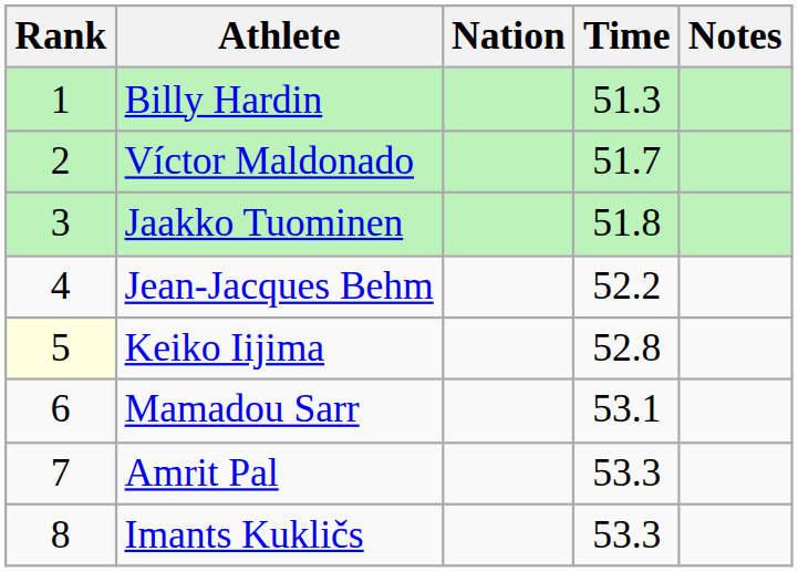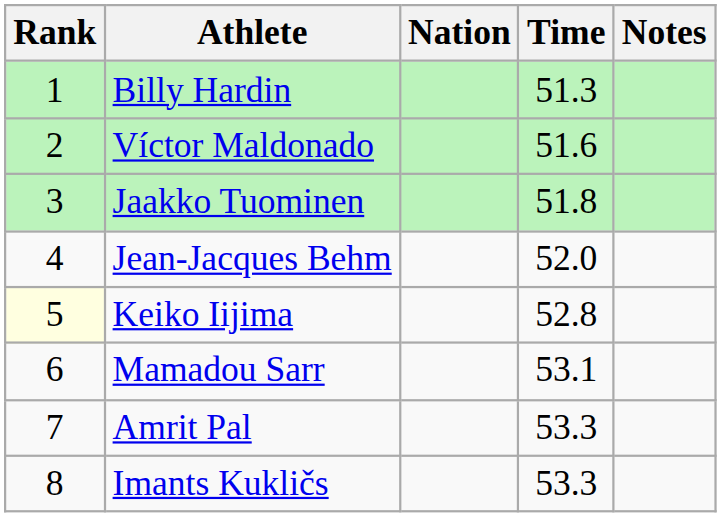 <table class="wikitable sortable" style="text-align:center">
 <tr>
 <th>Rank</th>
 <th>Athlete</th>
 <th>Nation</th>
 <th>Time</th>
 <th>Notes</th>
 </tr>
 <tr bgcolor=bbf3bb>
 <td>1</td>
 <td align=left><a href='#'>Billy Hardin</a></td>
 <td align=left></td>
 <td>51.3</td>
 <td></td>
 </tr>
 <tr bgcolor=bbf3bb>
 <td>2</td>
 <td align=left><a href='#'>Víctor Maldonado</a></td>
 <td align=left></td>
-<td>51.7</td>
+<td>51.6</td>
 <td></td>
 </tr>
 <tr bgcolor=bbf3bb>
 <td>3</td>
 <td align=left><a href='#'>Jaakko Tuominen</a></td>
 <td align=left></td>
 <td>51.8</td>
 <td></td>
 </tr>
 <tr>
 <td>4</td>
 <td align=left><a href='#'>Jean-Jacques Behm</a></td>
 <td align=left></td>
-<td>52.2</td>
+<td>52.0</td>
 <td></td>
 </tr>
 <tr>
 <td style="background: lightyellow;">5</td>
 <td align=left><a href='#'>Keiko Iijima</a></td>
 <td align=left></td>
 <td>52.8</td>
 <td></td>
 </tr>
 <tr>
 <td>6</td>
 <td align=left><a href='#'>Mamadou Sarr</a></td>
 <td align=left></td>
 <td>53.1</td>
 <td></td>
 </tr>
 <tr>
 <td>7</td>
 <td align=left><a href='#'>Amrit Pal</a></td>
 <td align=left></td>
 <td>53.3</td>
 <td></td>
 </tr>
 <tr>
 <td>8</td>
 <td align=left><a href='#'>Imants Kukličs</a></td>
 <td align=left></td>
 <td>53.3</td>
 <td></td>
 </tr>
 </table>
